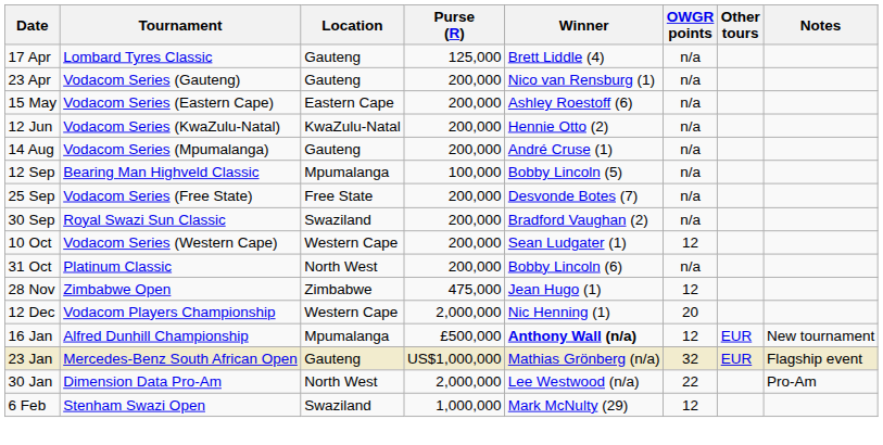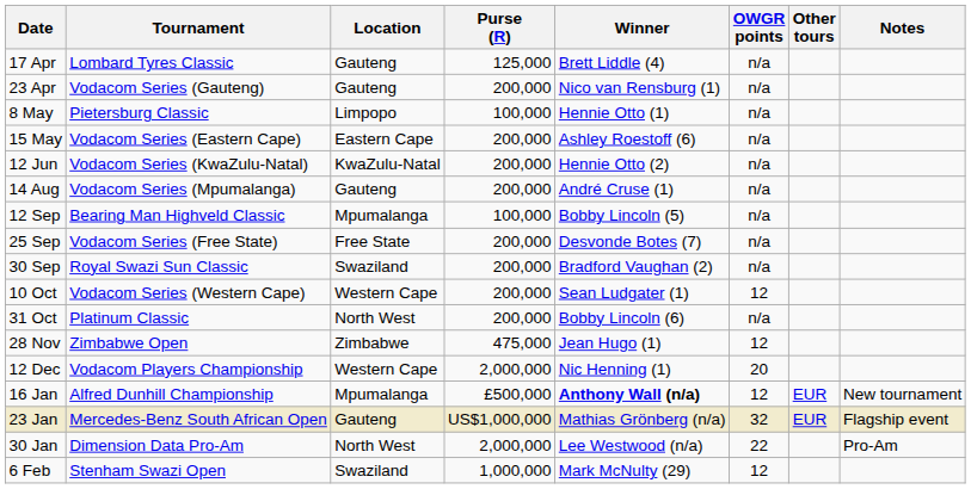 <table class="wikitable" style="font-size:95%">
 <tr>
 <th>Date</th>
 <th>Tournament</th>
 <th>Location</th>
 <th>Purse<br>(<a href='#'>R</a>)</th>
 <th>Winner</th>
 <th><a href='#'>OWGR</a><br>points</th>
 <th>Other<br>tours</th>
 <th>Notes</th>
 </tr>
 <tr>
 <td>17 Apr</td>
 <td><a href='#'>Lombard Tyres Classic</a></td>
 <td>Gauteng</td>
 <td align=right>125,000</td>
 <td> <a href='#'>Brett Liddle</a> (4)</td>
 <td align=center>n/a</td>
 <td></td>
 <td></td>
 </tr>
 <tr>
 <td>23 Apr</td>
 <td><a href='#'>Vodacom Series</a> (Gauteng)</td>
 <td>Gauteng</td>
 <td align=right>200,000</td>
 <td> <a href='#'>Nico van Rensburg</a> (1)</td>
+<td align=center>n/a</td>
+<td></td>
+<td></td>
+</tr>
+<tr>
+<td>8 May</td>
+<td><a href='#'>Pietersburg Classic</a></td>
+<td>Limpopo</td>
+<td align=right>100,000</td>
+<td> <a href='#'>Hennie Otto</a> (1)</td>
 <td align=center>n/a</td>
 <td></td>
 <td></td>
 </tr>
 <tr>
 <td>15 May</td>
 <td><a href='#'>Vodacom Series</a> (Eastern Cape)</td>
 <td>Eastern Cape</td>
 <td align=right>200,000</td>
 <td> <a href='#'>Ashley Roestoff</a> (6)</td>
 <td align=center>n/a</td>
 <td></td>
 <td></td>
 </tr>
 <tr>
 <td>12 Jun</td>
 <td><a href='#'>Vodacom Series</a> (KwaZulu-Natal)</td>
 <td>KwaZulu-Natal</td>
 <td align=right>200,000</td>
 <td> <a href='#'>Hennie Otto</a> (2)</td>
 <td align=center>n/a</td>
 <td></td>
 <td></td>
 </tr>
 <tr>
 <td>14 Aug</td>
 <td><a href='#'>Vodacom Series</a> (Mpumalanga)</td>
 <td>Gauteng</td>
 <td align=right>200,000</td>
 <td> <a href='#'>André Cruse</a> (1)</td>
 <td align=center>n/a</td>
 <td></td>
 <td></td>
 </tr>
 <tr>
 <td>12 Sep</td>
 <td><a href='#'>Bearing Man Highveld Classic</a></td>
 <td>Mpumalanga</td>
 <td align=right>100,000</td>
 <td> <a href='#'>Bobby Lincoln</a> (5)</td>
 <td align=center>n/a</td>
 <td></td>
 <td></td>
 </tr>
 <tr>
 <td>25 Sep</td>
 <td><a href='#'>Vodacom Series</a> (Free State)</td>
 <td>Free State</td>
 <td align=right>200,000</td>
 <td> <a href='#'>Desvonde Botes</a> (7)</td>
 <td align=center>n/a</td>
 <td></td>
 <td></td>
 </tr>
 <tr>
 <td>30 Sep</td>
 <td><a href='#'>Royal Swazi Sun Classic</a></td>
 <td>Swaziland</td>
 <td align=right>200,000</td>
 <td> <a href='#'>Bradford Vaughan</a> (2)</td>
 <td align=center>n/a</td>
 <td></td>
 <td></td>
 </tr>
 <tr>
 <td>10 Oct</td>
 <td><a href='#'>Vodacom Series</a> (Western Cape)</td>
 <td>Western Cape</td>
 <td align=right>200,000</td>
 <td> <a href='#'>Sean Ludgater</a> (1)</td>
 <td align=center>12</td>
 <td></td>
 <td></td>
 </tr>
 <tr>
 <td>31 Oct</td>
 <td><a href='#'>Platinum Classic</a></td>
 <td>North West</td>
 <td align=right>200,000</td>
 <td> <a href='#'>Bobby Lincoln</a> (6)</td>
 <td align=center>n/a</td>
 <td></td>
 <td></td>
 </tr>
 <tr>
 <td>28 Nov</td>
 <td><a href='#'>Zimbabwe Open</a></td>
 <td>Zimbabwe</td>
 <td align=right>475,000</td>
 <td> <a href='#'>Jean Hugo</a> (1)</td>
 <td align=center>12</td>
 <td></td>
 <td></td>
 </tr>
 <tr>
 <td>12 Dec</td>
 <td><a href='#'>Vodacom Players Championship</a></td>
 <td>Western Cape</td>
 <td align=right>2,000,000</td>
 <td> <a href='#'>Nic Henning</a> (1)</td>
 <td align=center>20</td>
 <td></td>
 <td></td>
 </tr>
 <tr>
 <td>16 Jan</td>
 <td><a href='#'>Alfred Dunhill Championship</a></td>
 <td>Mpumalanga</td>
 <td align=right>£500,000</td>
 <td><strong> <a href='#'>Anthony Wall</a> (n/a)</strong></td>
 <td align=center>12</td>
 <td><a href='#'>EUR</a></td>
 <td>New tournament</td>
 </tr>
 <tr style="background:#f2ecce;">
 <td>23 Jan</td>
 <td><a href='#'>Mercedes-Benz South African Open</a></td>
 <td>Gauteng</td>
 <td align=right>US$1,000,000</td>
 <td> <a href='#'>Mathias Grönberg</a> (n/a)</td>
 <td align=center>32</td>
 <td><a href='#'>EUR</a></td>
 <td>Flagship event</td>
 </tr>
 <tr>
 <td>30 Jan</td>
 <td><a href='#'>Dimension Data Pro-Am</a></td>
 <td>North West</td>
 <td align=right>2,000,000</td>
 <td> <a href='#'>Lee Westwood</a> (n/a)</td>
 <td align=center>22</td>
 <td></td>
 <td>Pro-Am</td>
 </tr>
 <tr>
 <td>6 Feb</td>
 <td><a href='#'>Stenham Swazi Open</a></td>
 <td>Swaziland</td>
 <td align=right>1,000,000</td>
 <td> <a href='#'>Mark McNulty</a> (29)</td>
 <td align=center>12</td>
 <td></td>
 <td></td>
 </tr>
 </table>
